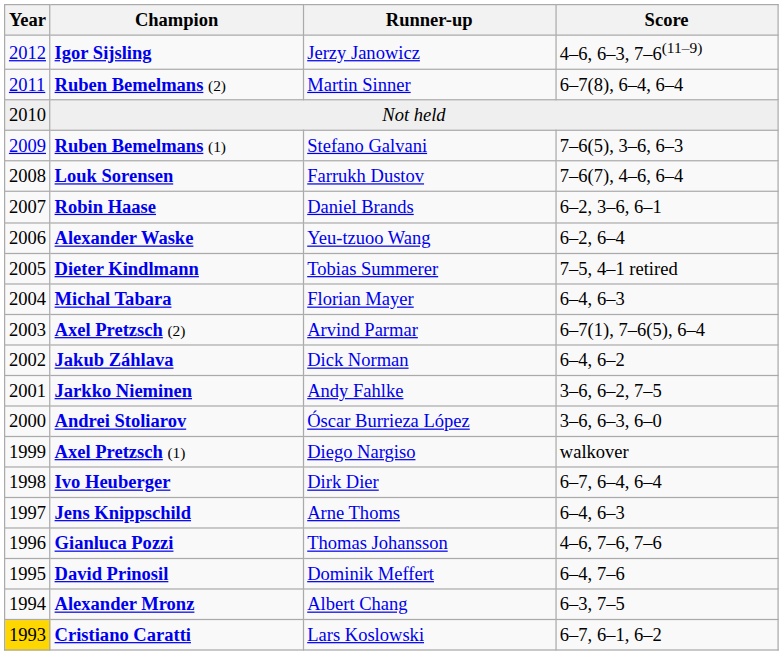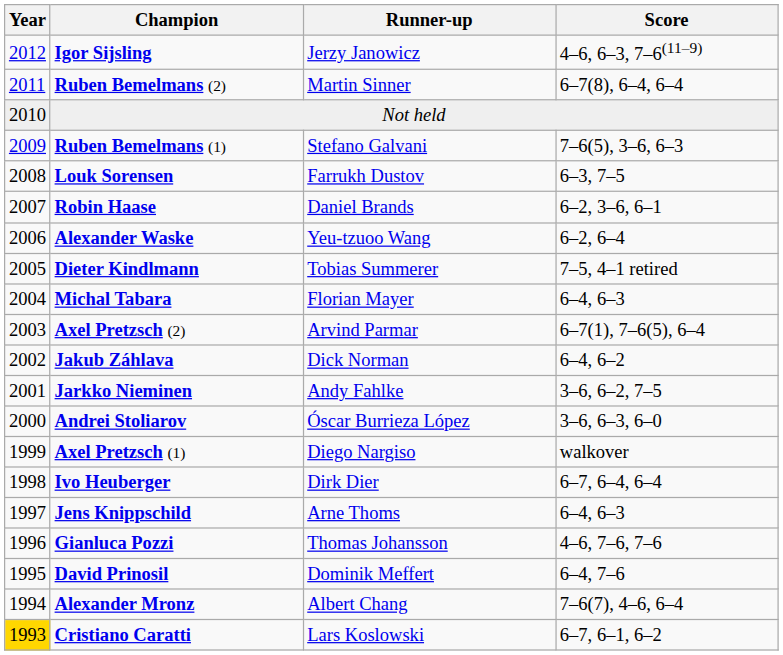 <table class="wikitable" style="font-size:95%">
 <tr>
 <th>Year</th>
 <th width="200">Champion</th>
 <th width="200">Runner-up</th>
 <th width="175">Score</th>
 </tr>
 <tr>
 <td><a href='#'>2012</a></td>
 <td> <strong><a href='#'>Igor Sijsling</a></strong></td>
 <td> <a href='#'>Jerzy Janowicz</a></td>
 <td>4–6, 6–3, 7–6<sup>(11–9)</sup></td>
 </tr>
 <tr>
 <td><a href='#'>2011</a></td>
 <td> <strong><a href='#'>Ruben Bemelmans</a></strong> <small>(2)</small></td>
 <td> <a href='#'>Martin Sinner</a></td>
 <td>6–7(8), 6–4, 6–4</td>
 </tr>
 <tr>
 <td style="background:#efefef">2010</td>
 <td colspan=3 align=center style="background:#efefef"><em>Not held</em></td>
 </tr>
 <tr>
 <td><a href='#'>2009</a></td>
 <td> <strong><a href='#'>Ruben Bemelmans</a></strong> <small>(1)</small></td>
 <td> <a href='#'>Stefano Galvani</a></td>
 <td>7–6(5), 3–6, 6–3</td>
 </tr>
 <tr>
 <td>2008</td>
 <td> <strong><a href='#'>Louk Sorensen</a></strong></td>
 <td> <a href='#'>Farrukh Dustov</a></td>
-<td>7–6(7), 4–6, 6–4</td>
+<td>6–3, 7–5</td>
 </tr>
 <tr>
 <td>2007</td>
 <td> <strong><a href='#'>Robin Haase</a></strong></td>
 <td> <a href='#'>Daniel Brands</a></td>
 <td>6–2, 3–6, 6–1</td>
 </tr>
 <tr>
 <td>2006</td>
 <td> <strong><a href='#'>Alexander Waske</a></strong></td>
 <td> <a href='#'>Yeu-tzuoo Wang</a></td>
 <td>6–2, 6–4</td>
 </tr>
 <tr>
 <td>2005</td>
 <td> <strong><a href='#'>Dieter Kindlmann</a></strong></td>
 <td> <a href='#'>Tobias Summerer</a></td>
 <td>7–5, 4–1 retired</td>
 </tr>
 <tr>
 <td>2004</td>
 <td> <strong><a href='#'>Michal Tabara</a></strong></td>
 <td> <a href='#'>Florian Mayer</a></td>
 <td>6–4, 6–3</td>
 </tr>
 <tr>
 <td>2003</td>
 <td> <strong><a href='#'>Axel Pretzsch</a></strong> <small>(2)</small></td>
 <td> <a href='#'>Arvind Parmar</a></td>
 <td>6–7(1), 7–6(5), 6–4</td>
 </tr>
 <tr>
 <td>2002</td>
 <td> <strong><a href='#'>Jakub Záhlava</a></strong></td>
 <td> <a href='#'>Dick Norman</a></td>
 <td>6–4, 6–2</td>
 </tr>
 <tr>
 <td>2001</td>
 <td> <strong><a href='#'>Jarkko Nieminen</a></strong></td>
 <td> <a href='#'>Andy Fahlke</a></td>
 <td>3–6, 6–2, 7–5</td>
 </tr>
 <tr>
 <td>2000</td>
 <td> <strong><a href='#'>Andrei Stoliarov</a></strong></td>
 <td> <a href='#'>Óscar Burrieza López</a></td>
 <td>3–6, 6–3, 6–0</td>
 </tr>
 <tr>
 <td>1999</td>
 <td> <strong><a href='#'>Axel Pretzsch</a></strong> <small>(1)</small></td>
 <td> <a href='#'>Diego Nargiso</a></td>
 <td>walkover</td>
 </tr>
 <tr>
 <td>1998</td>
 <td> <strong><a href='#'>Ivo Heuberger</a></strong></td>
 <td> <a href='#'>Dirk Dier</a></td>
 <td>6–7, 6–4, 6–4</td>
 </tr>
 <tr>
 <td>1997</td>
 <td> <strong><a href='#'>Jens Knippschild</a></strong></td>
 <td> <a href='#'>Arne Thoms</a></td>
 <td>6–4, 6–3</td>
 </tr>
 <tr>
 <td>1996</td>
 <td> <strong><a href='#'>Gianluca Pozzi</a></strong></td>
 <td> <a href='#'>Thomas Johansson</a></td>
 <td>4–6, 7–6, 7–6</td>
 </tr>
 <tr>
 <td>1995</td>
 <td> <strong><a href='#'>David Prinosil</a></strong></td>
 <td> <a href='#'>Dominik Meffert</a></td>
 <td>6–4, 7–6</td>
 </tr>
 <tr>
 <td>1994</td>
 <td> <strong><a href='#'>Alexander Mronz</a></strong></td>
 <td> <a href='#'>Albert Chang</a></td>
-<td>6–3, 7–5</td>
+<td>7–6(7), 4–6, 6–4</td>
 </tr>
 <tr>
 <td style="background: gold;">1993</td>
 <td> <strong><a href='#'>Cristiano Caratti</a></strong></td>
 <td> <a href='#'>Lars Koslowski</a></td>
 <td>6–7, 6–1, 6–2</td>
 </tr>
 </table>
